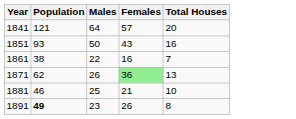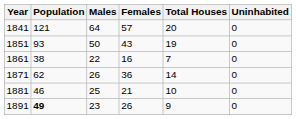 <table class="wikitable">
 <tr>
 <th>Year</th>
 <th>Population</th>
 <th>Males</th>
 <th>Females</th>
 <th>Total Houses</th>
+<th>Uninhabited</th>
 </tr>
 <tr>
 <td>1841</td>
 <td>121</td>
 <td>64</td>
 <td>57</td>
 <td>20</td>
+<td>0</td>
 </tr>
 <tr>
 <td>1851</td>
 <td>93</td>
 <td>50</td>
 <td>43</td>
-<td>16</td>
+<td>19</td>
+<td>0</td>
 </tr>
 <tr>
 <td>1861</td>
 <td>38</td>
 <td>22</td>
 <td>16</td>
 <td>7</td>
+<td>0</td>
 </tr>
 <tr>
 <td>1871</td>
 <td>62</td>
 <td>26</td>
-<td style="background: lightgreen;">36</td>
-<td>13</td>
+<td>36</td>
+<td>14</td>
+<td>0</td>
 </tr>
 <tr>
 <td>1881</td>
 <td>46</td>
 <td>25</td>
 <td>21</td>
 <td>10</td>
+<td>0</td>
 </tr>
 <tr>
 <td>1891</td>
 <td><strong>49</strong></td>
 <td>23</td>
 <td>26</td>
-<td>8</td>
+<td>9</td>
+<td>0</td>
 </tr>
 </table>
